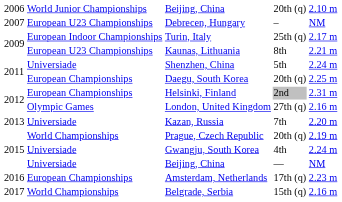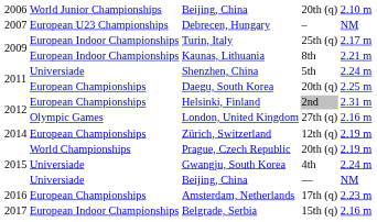 <table>
 <tr>
 <td>2006</td>
 <td><a href='#'>World Junior Championships</a></td>
 <td><a href='#'>Beijing, China</a></td>
 <td>20th (q)</td>
 <td><a href='#'>2.10 m</a></td>
 </tr>
 <tr>
 <td>2007</td>
 <td><a href='#'>European U23 Championships</a></td>
 <td><a href='#'>Debrecen, Hungary</a></td>
 <td>–</td>
 <td><a href='#'>NM</a></td>
 </tr>
 <tr>
 <td rowspan=2>2009</td>
 <td><a href='#'>European Indoor Championships</a></td>
 <td><a href='#'>Turin, Italy</a></td>
 <td>25th (q)</td>
 <td><a href='#'>2.17 m</a></td>
 </tr>
 <tr>
-<td><a href='#'>European U23 Championships</a></td>
+<td><a href='#'>European Indoor Championships</a></td>
 <td><a href='#'>Kaunas, Lithuania</a></td>
 <td>8th</td>
 <td><a href='#'>2.21 m</a></td>
 </tr>
 <tr>
 <td rowspan=2>2011</td>
 <td><a href='#'>Universiade</a></td>
 <td><a href='#'>Shenzhen, China</a></td>
 <td>5th</td>
 <td><a href='#'>2.24 m</a></td>
 </tr>
 <tr>
 <td><a href='#'>European Championships</a></td>
 <td><a href='#'>Daegu, South Korea</a></td>
 <td>20th (q)</td>
 <td><a href='#'>2.25 m</a></td>
 </tr>
 <tr>
 <td rowspan=2>2012</td>
 <td><a href='#'>European Championships</a></td>
 <td><a href='#'>Helsinki, Finland</a></td>
 <td bgcolor=silver>2nd</td>
 <td><a href='#'>2.31 m</a></td>
 </tr>
 <tr>
 <td><a href='#'>Olympic Games</a></td>
 <td><a href='#'>London, United Kingdom</a></td>
 <td>27th (q)</td>
 <td><a href='#'>2.16 m</a></td>
 </tr>
 <tr>
-<td>2013</td>
-<td><a href='#'>Universiade</a></td>
-<td><a href='#'>Kazan, Russia</a></td>
-<td>7th</td>
-<td><a href='#'>2.20 m</a></td>
+<td>2014</td>
+<td><a href='#'>European Championships</a></td>
+<td><a href='#'>Zürich, Switzerland</a></td>
+<td>12th (q)</td>
+<td><a href='#'>2.19 m</a></td>
 </tr>
 <tr>
 <td rowspan=3>2015</td>
 <td><a href='#'>World Championships</a></td>
 <td><a href='#'>Prague, Czech Republic</a></td>
 <td>20th (q)</td>
 <td><a href='#'>2.19 m</a></td>
 </tr>
 <tr>
 <td><a href='#'>Universiade</a></td>
 <td><a href='#'>Gwangju, South Korea</a></td>
 <td>4th</td>
 <td><a href='#'>2.24 m</a></td>
 </tr>
 <tr>
 <td><a href='#'>Universiade</a></td>
 <td><a href='#'>Beijing, China</a></td>
 <td>—</td>
 <td><a href='#'>NM</a></td>
 </tr>
 <tr>
 <td>2016</td>
 <td><a href='#'>European Championships</a></td>
 <td><a href='#'>Amsterdam, Netherlands</a></td>
 <td>17th (q)</td>
 <td><a href='#'>2.23 m</a></td>
 </tr>
 <tr>
 <td>2017</td>
-<td><a href='#'>World Championships</a></td>
+<td><a href='#'>European Indoor Championships</a></td>
 <td><a href='#'>Belgrade, Serbia</a></td>
 <td>15th (q)</td>
 <td><a href='#'>2.16 m</a></td>
 </tr>
 </table>
